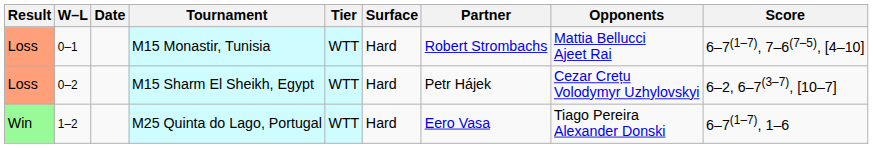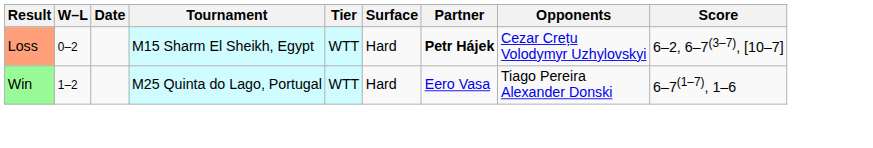 <table class="sortable wikitable">
 <tr>
 <th>Result</th>
 <th class="unsortable">W–L</th>
 <th>Date</th>
 <th>Tournament</th>
 <th>Tier</th>
 <th>Surface</th>
 <th>Partner</th>
 <th>Opponents</th>
 <th class="unsortable">Score</th>
 </tr>
 <tr>
 <td bgcolor=ffa07a>Loss</td>
-<td><small>0–1</small></td>
-<td></td>
-<td style="background:#cffcff;">M15 Monastir, Tunisia</td>
-<td style="background:#cffcff;">WTT</td>
-<td>Hard</td>
-<td> <a href='#'>Robert Strombachs</a></td>
-<td> <a href='#'>Mattia Bellucci</a><br> <a href='#'>Ajeet Rai</a></td>
-<td>6–7<sup>(1–7)</sup>, 7–6<sup>(7–5)</sup>, [4–10]</td>
-</tr>
-<tr>
-<td bgcolor=ffa07a>Loss</td>
 <td><small>0–2</small></td>
 <td></td>
 <td style="background:#cffcff;">M15 Sharm El Sheikh, Egypt</td>
 <td style="background:#cffcff;">WTT</td>
 <td>Hard</td>
-<td> Petr Hájek</td>
+<td><strong> Petr Hájek</strong></td>
 <td> <a href='#'>Cezar Crețu</a><br> <a href='#'>Volodymyr Uzhylovskyi</a></td>
 <td>6–2, 6–7<sup>(3–7)</sup>, [10–7]</td>
 </tr>
 <tr>
 <td bgcolor=98fb98>Win</td>
 <td><small>1–2</small></td>
 <td></td>
 <td style="background:#cffcff;">M25 Quinta do Lago, Portugal</td>
 <td style="background:#cffcff;">WTT</td>
 <td>Hard</td>
 <td> <a href='#'>Eero Vasa</a></td>
 <td> Tiago Pereira<br> <a href='#'>Alexander Donski</a></td>
 <td>6–7<sup>(1–7)</sup>, 1–6</td>
 </tr>
 </table>
